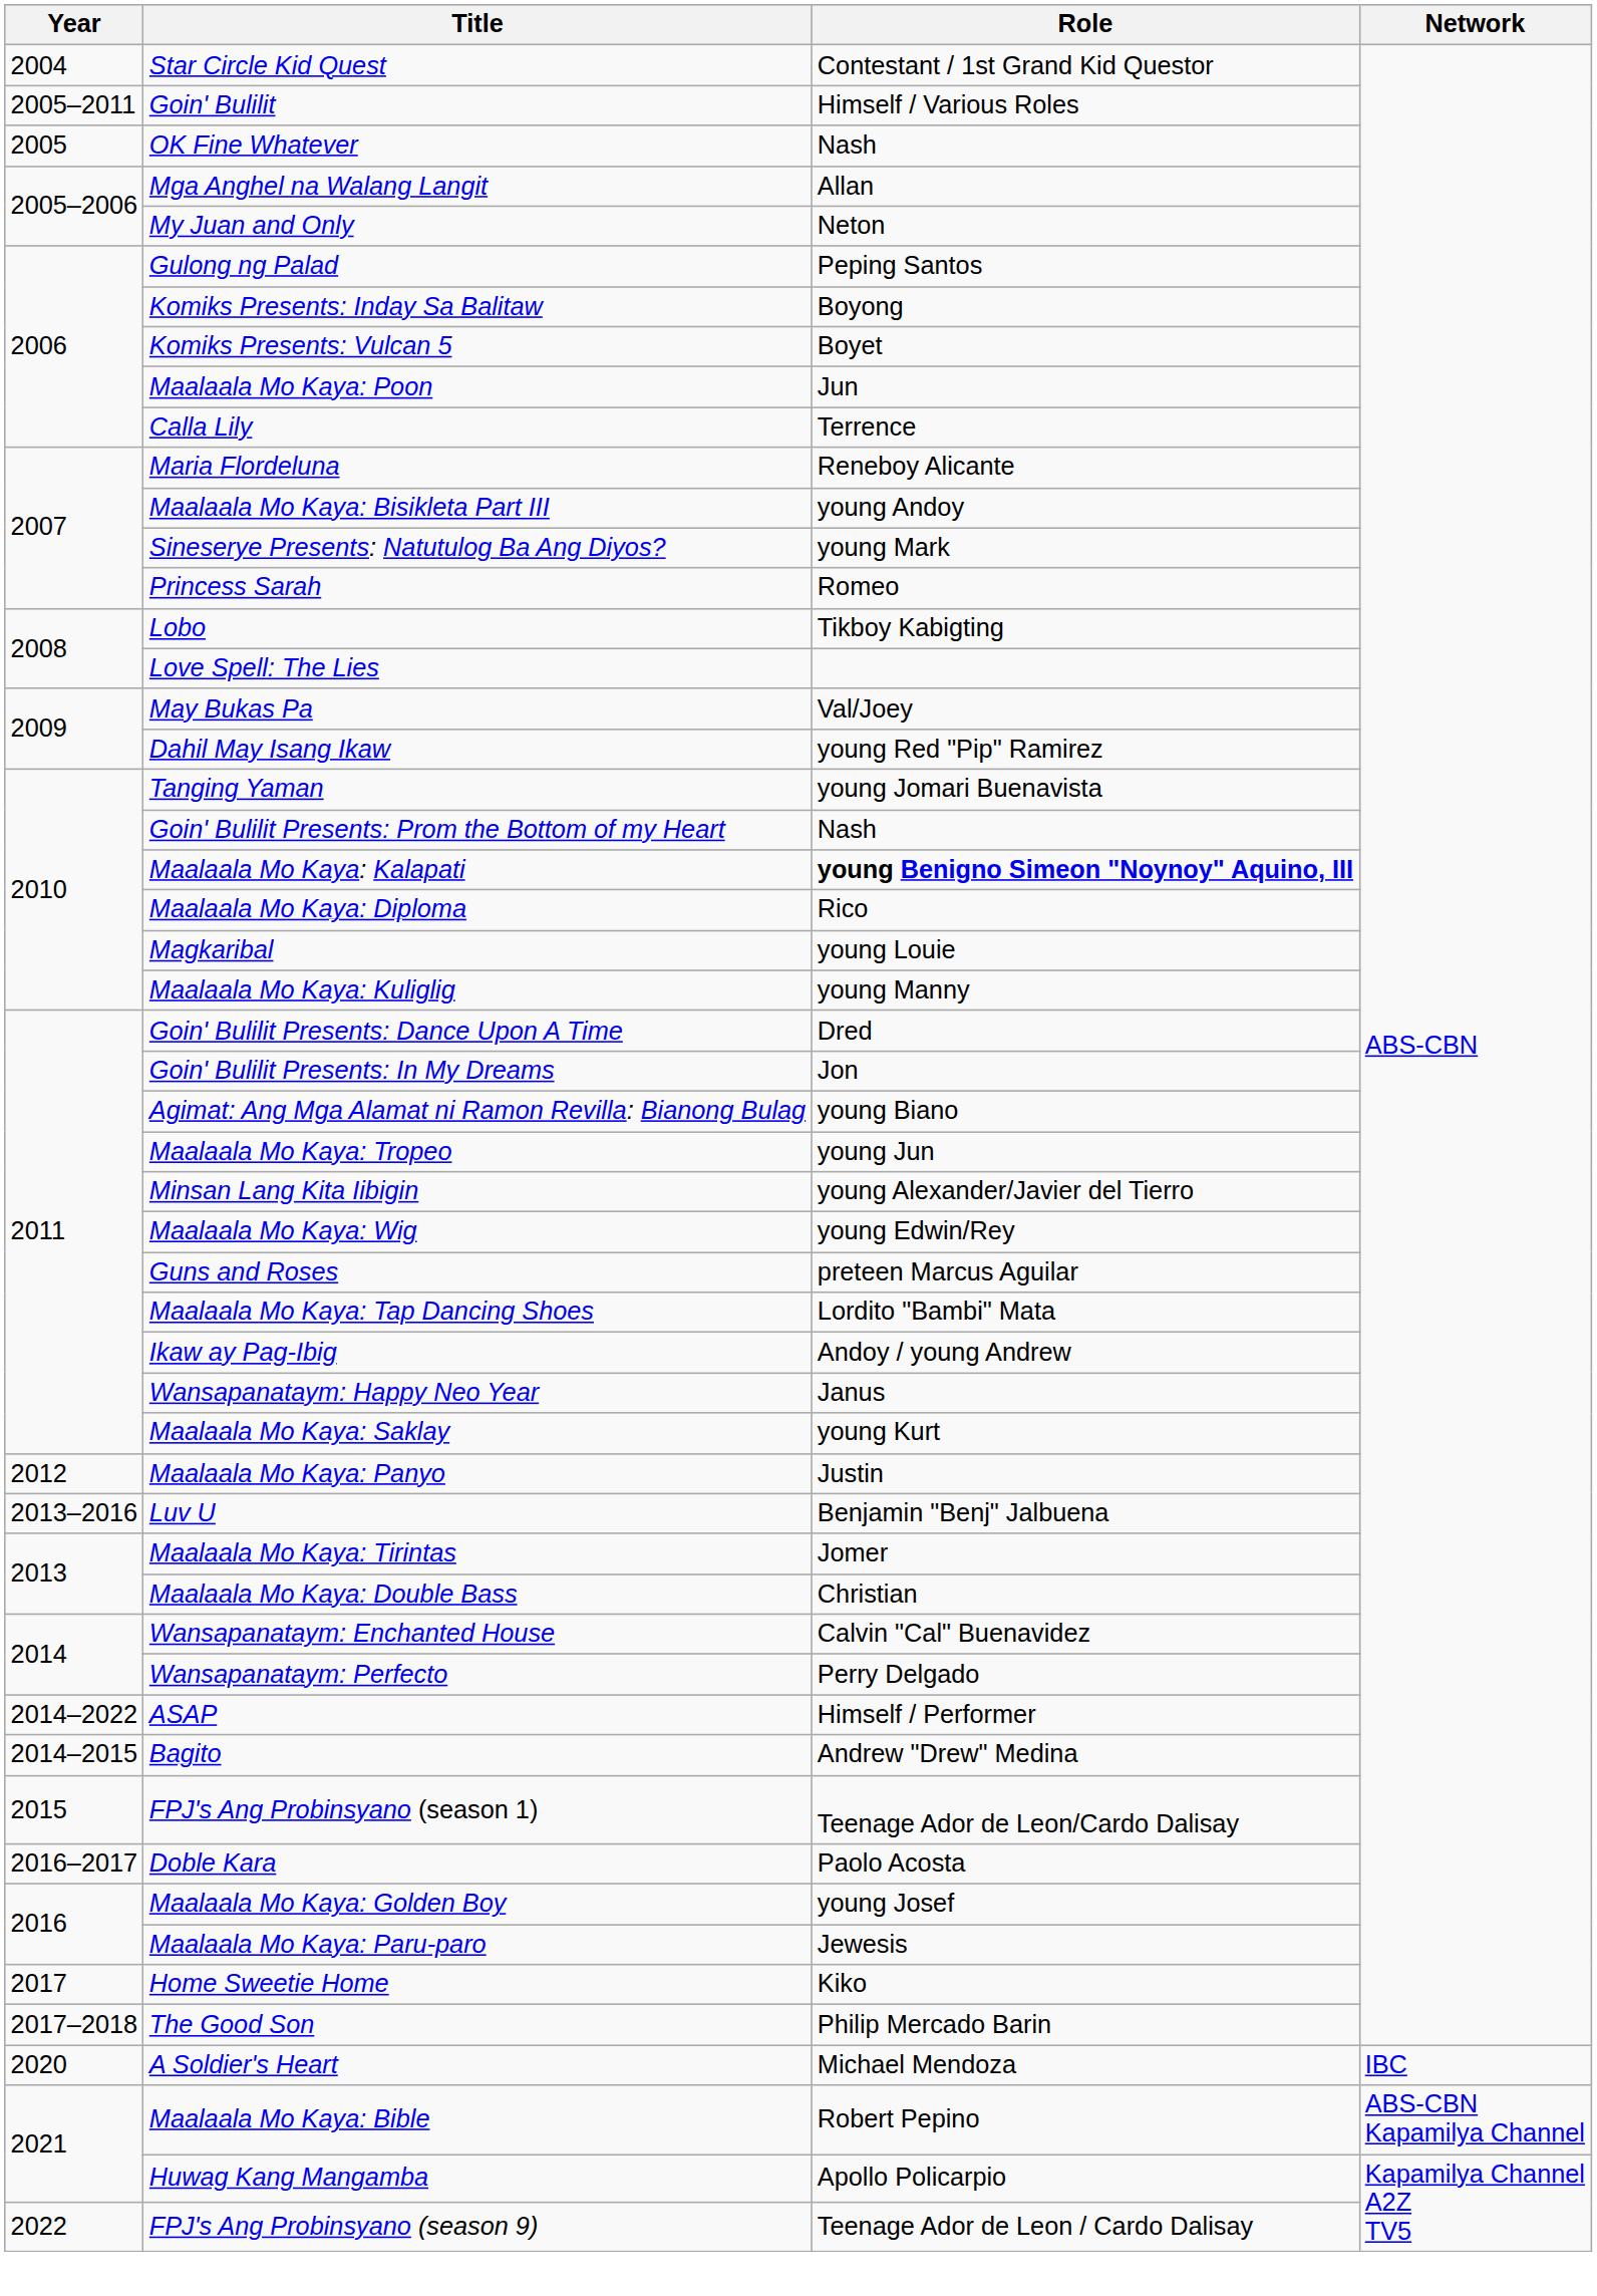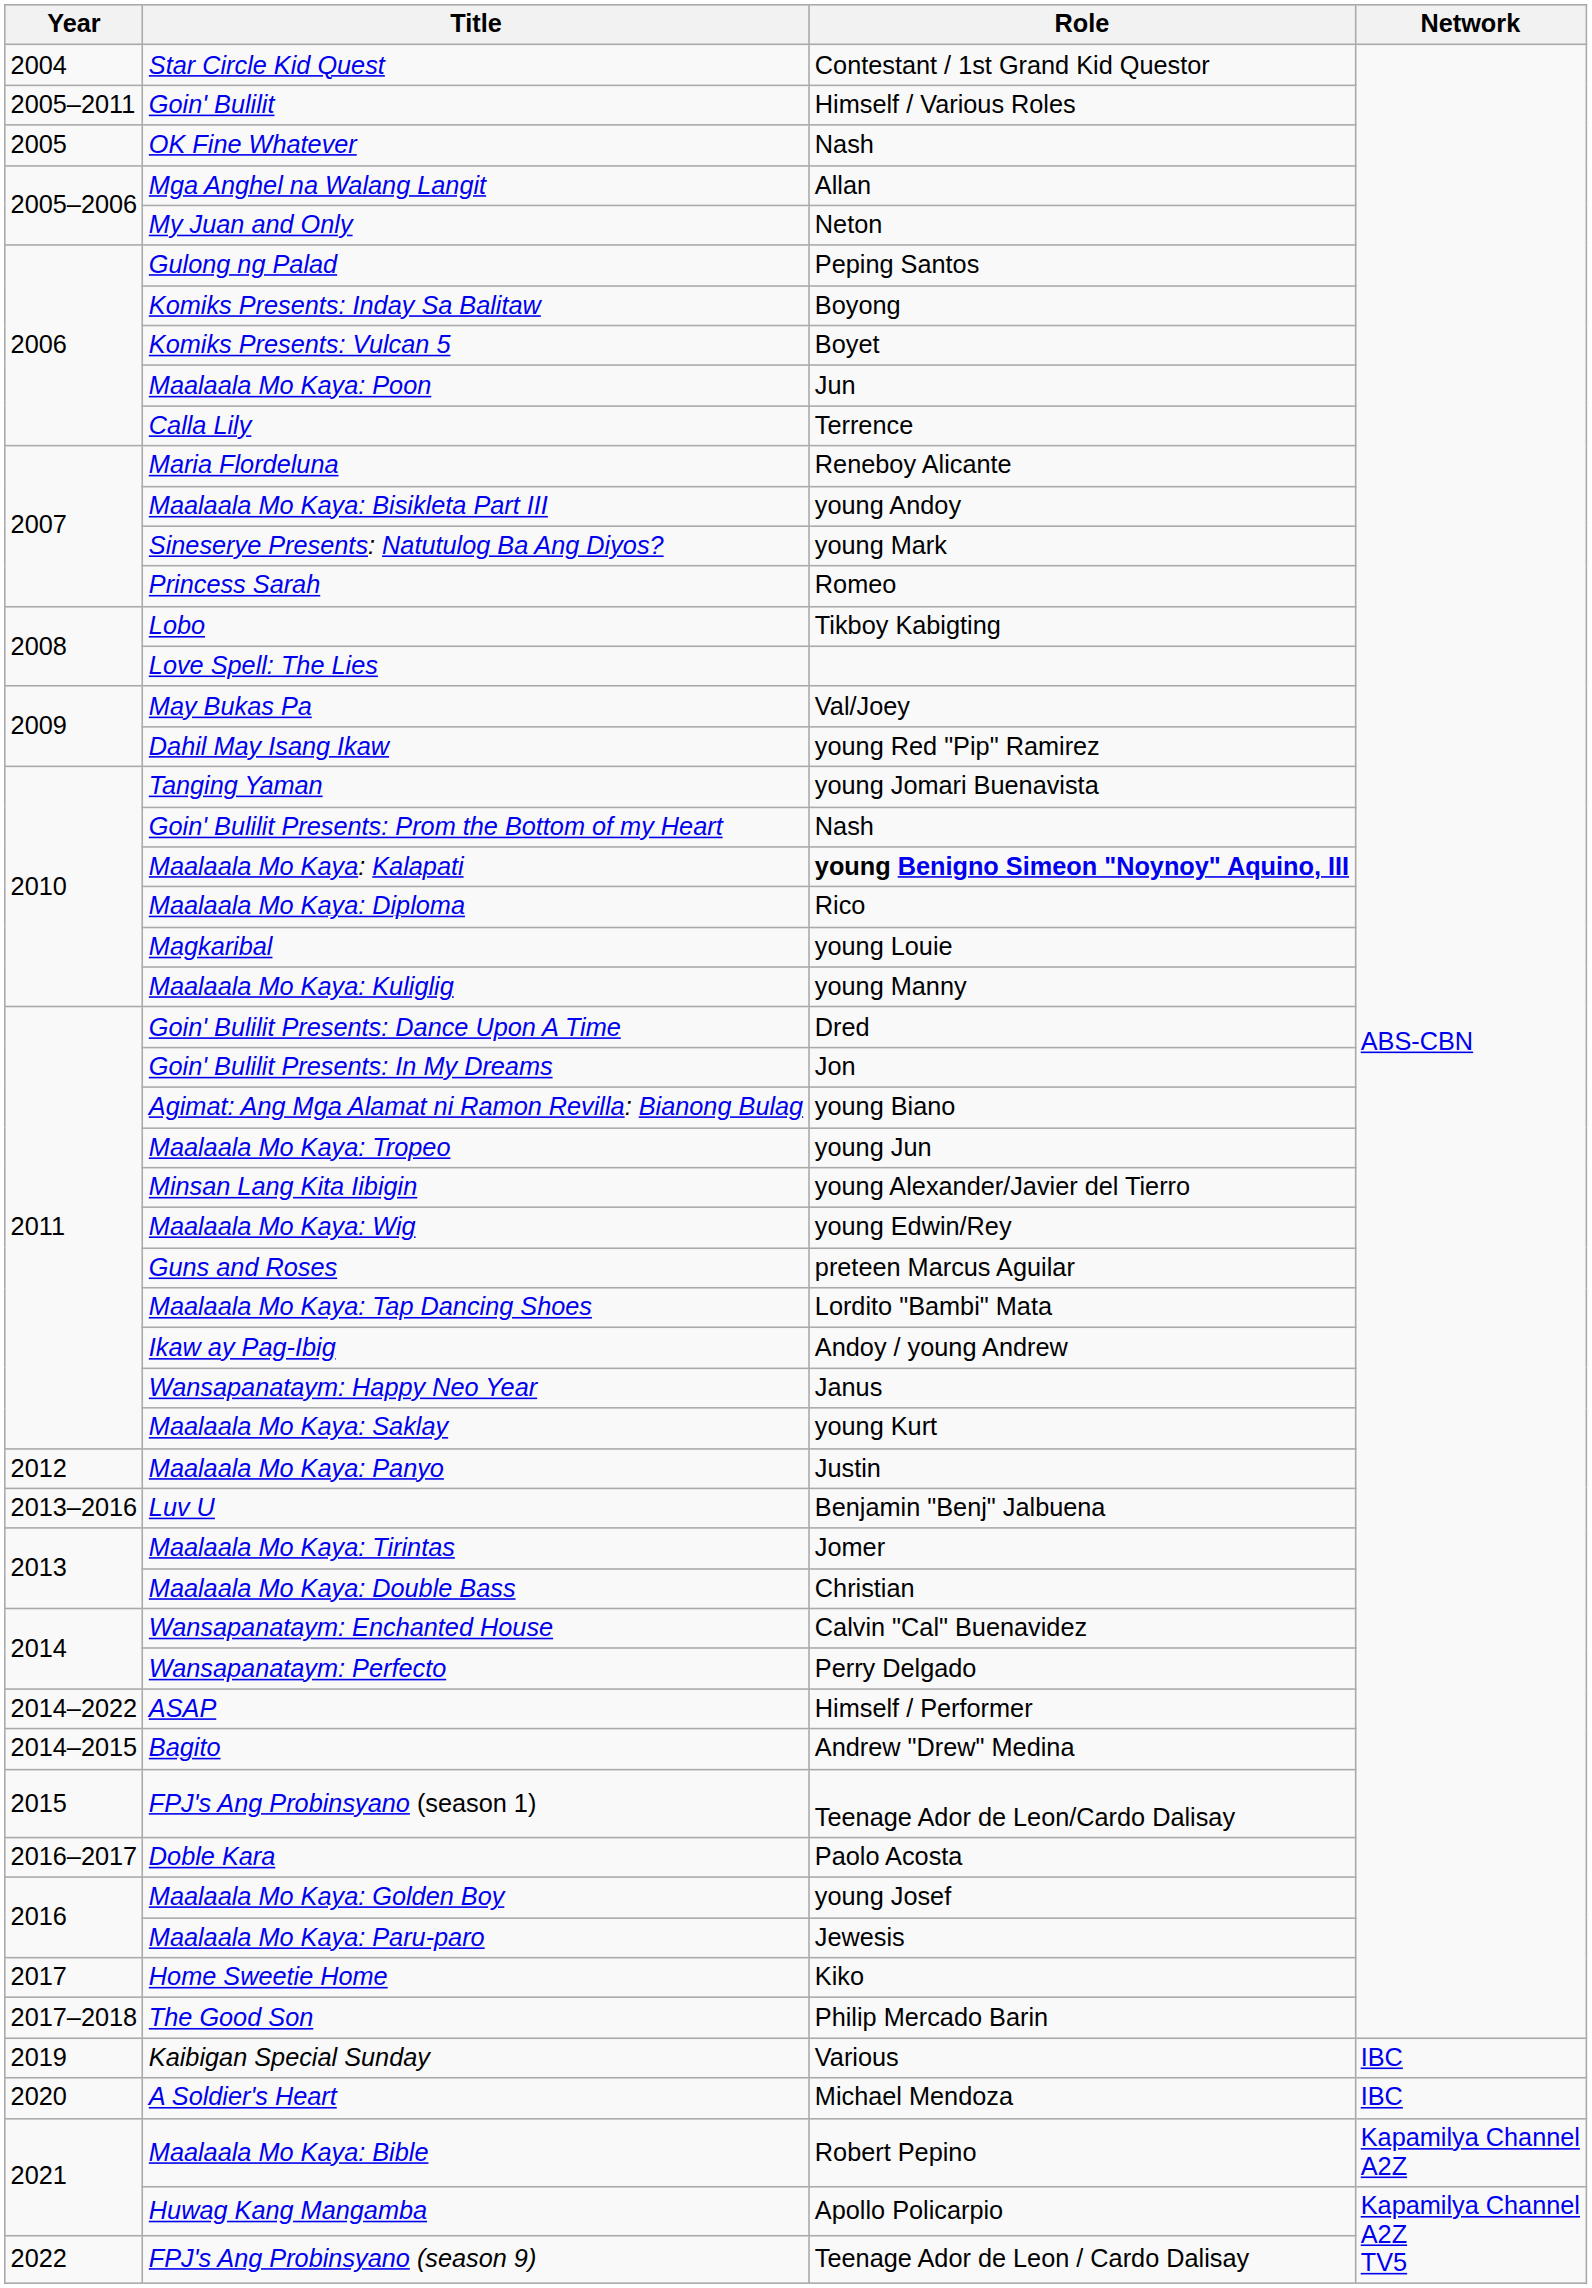 <table class="wikitable">
 <tr>
 <th>Year</th>
 <th>Title</th>
 <th>Role</th>
 <th>Network</th>
 </tr>
 <tr>
 <td>2004</td>
 <td><em><a href='#'>Star Circle Kid Quest</a></em></td>
 <td>Contestant / 1st Grand Kid Questor</td>
 <td rowspan="49"><a href='#'>ABS-CBN</a></td>
 </tr>
 <tr>
 <td>2005–2011</td>
 <td><em><a href='#'>Goin' Bulilit</a></em></td>
 <td>Himself / Various Roles</td>
 </tr>
 <tr>
 <td>2005</td>
 <td><em><a href='#'>OK Fine Whatever</a></em></td>
 <td>Nash</td>
 </tr>
 <tr>
 <td rowspan="2">2005–2006</td>
 <td><em><a href='#'>Mga Anghel na Walang Langit</a></em></td>
 <td>Allan</td>
 </tr>
 <tr>
 <td><em><a href='#'>My Juan and Only</a></em></td>
 <td>Neton</td>
 </tr>
 <tr>
 <td rowspan="5">2006</td>
 <td><em><a href='#'>Gulong ng Palad</a></em></td>
 <td>Peping Santos</td>
 </tr>
 <tr>
 <td><em><a href='#'>Komiks Presents: Inday Sa Balitaw</a></em></td>
 <td>Boyong</td>
 </tr>
 <tr>
 <td><em><a href='#'>Komiks Presents: Vulcan 5</a></em></td>
 <td>Boyet</td>
 </tr>
 <tr>
 <td><em><a href='#'>Maalaala Mo Kaya: Poon</a></em></td>
 <td>Jun</td>
 </tr>
 <tr>
 <td><em><a href='#'>Calla Lily</a></em></td>
 <td>Terrence</td>
 </tr>
 <tr>
 <td rowspan="4">2007</td>
 <td><em><a href='#'>Maria Flordeluna</a></em></td>
 <td>Reneboy Alicante</td>
 </tr>
 <tr>
 <td><em><a href='#'>Maalaala Mo Kaya: Bisikleta Part III</a></em></td>
 <td>young Andoy</td>
 </tr>
 <tr>
 <td><em><a href='#'>Sineserye Presents</a>: <a href='#'>Natutulog Ba Ang Diyos?</a></em></td>
 <td>young Mark</td>
 </tr>
 <tr>
 <td><em><a href='#'>Princess Sarah</a></em></td>
 <td>Romeo</td>
 </tr>
 <tr>
 <td rowspan="2">2008</td>
 <td><em><a href='#'>Lobo</a></em></td>
 <td>Tikboy Kabigting</td>
 </tr>
 <tr>
 <td><em><a href='#'>Love Spell: The Lies</a></em></td>
 <td></td>
 </tr>
 <tr>
 <td rowspan="2">2009</td>
 <td><em><a href='#'>May Bukas Pa</a></em></td>
 <td>Val/Joey</td>
 </tr>
 <tr>
 <td><em><a href='#'>Dahil May Isang Ikaw</a></em></td>
 <td>young Red "Pip" Ramirez</td>
 </tr>
 <tr>
 <td rowspan="6">2010</td>
 <td><em><a href='#'>Tanging Yaman</a></em></td>
 <td>young Jomari Buenavista</td>
 </tr>
 <tr>
 <td><em><a href='#'>Goin' Bulilit Presents: Prom the Bottom of my Heart</a></em></td>
 <td>Nash</td>
 </tr>
 <tr>
 <td><em><a href='#'>Maalaala Mo Kaya</a>: <a href='#'>Kalapati</a></em></td>
 <td><strong>young <a href='#'>Benigno Simeon "Noynoy" Aquino, III</a></strong></td>
 </tr>
 <tr>
 <td><em><a href='#'>Maalaala Mo Kaya: Diploma</a></em></td>
 <td>Rico</td>
 </tr>
 <tr>
 <td><em><a href='#'>Magkaribal</a></em></td>
 <td>young Louie</td>
 </tr>
 <tr>
 <td><em><a href='#'>Maalaala Mo Kaya: Kuliglig</a></em></td>
 <td>young Manny</td>
 </tr>
 <tr>
 <td rowspan="11">2011</td>
 <td><em><a href='#'>Goin' Bulilit Presents: Dance Upon A Time</a></em></td>
 <td>Dred</td>
 </tr>
 <tr>
 <td><em><a href='#'>Goin' Bulilit Presents: In My Dreams</a></em></td>
 <td>Jon</td>
 </tr>
 <tr>
 <td><em><a href='#'>Agimat: Ang Mga Alamat ni Ramon Revilla</a>: <a href='#'>Bianong Bulag</a></em></td>
 <td>young Biano</td>
 </tr>
 <tr>
 <td><em><a href='#'>Maalaala Mo Kaya: Tropeo</a></em></td>
 <td>young Jun</td>
 </tr>
 <tr>
 <td><em><a href='#'>Minsan Lang Kita Iibigin</a></em></td>
 <td>young Alexander/Javier del Tierro</td>
 </tr>
 <tr>
 <td><em><a href='#'>Maalaala Mo Kaya: Wig</a></em></td>
 <td>young Edwin/Rey</td>
 </tr>
 <tr>
 <td><em><a href='#'>Guns and Roses</a></em></td>
 <td>preteen Marcus Aguilar</td>
 </tr>
 <tr>
 <td><em><a href='#'>Maalaala Mo Kaya: Tap Dancing Shoes</a></em></td>
 <td>Lordito "Bambi" Mata</td>
 </tr>
 <tr>
 <td><em><a href='#'>Ikaw ay Pag-Ibig</a></em></td>
 <td>Andoy / young Andrew</td>
 </tr>
 <tr>
 <td><em><a href='#'>Wansapanataym: Happy Neo Year</a></em></td>
 <td>Janus</td>
 </tr>
 <tr>
 <td><em><a href='#'>Maalaala Mo Kaya: Saklay</a></em></td>
 <td>young Kurt</td>
 </tr>
 <tr>
 <td>2012</td>
 <td><em><a href='#'>Maalaala Mo Kaya: Panyo</a></em></td>
 <td>Justin</td>
 </tr>
 <tr>
 <td>2013–2016</td>
 <td><em><a href='#'>Luv U</a></em></td>
 <td>Benjamin "Benj" Jalbuena</td>
 </tr>
 <tr>
 <td rowspan="2">2013</td>
 <td><em><a href='#'>Maalaala Mo Kaya: Tirintas</a></em></td>
 <td>Jomer</td>
 </tr>
 <tr>
 <td><em><a href='#'>Maalaala Mo Kaya: Double Bass</a></em></td>
 <td>Christian</td>
 </tr>
 <tr>
 <td rowspan="2">2014</td>
 <td><em><a href='#'>Wansapanataym: Enchanted House</a></em></td>
 <td>Calvin "Cal" Buenavidez</td>
 </tr>
 <tr>
 <td><em><a href='#'>Wansapanataym: Perfecto</a></em></td>
 <td>Perry Delgado</td>
 </tr>
 <tr>
 <td>2014–2022</td>
 <td><em><a href='#'>ASAP</a></em></td>
 <td>Himself / Performer</td>
 </tr>
 <tr>
 <td>2014–2015</td>
 <td><em><a href='#'>Bagito</a></em></td>
 <td>Andrew "Drew" Medina</td>
 </tr>
 <tr>
 <td>2015</td>
 <td><em><a href='#'>FPJ's Ang Probinsyano</a></em> (season 1)</td>
 <td><br>Teenage Ador de Leon/Cardo Dalisay</td>
 </tr>
 <tr>
 <td>2016–2017</td>
 <td><em><a href='#'>Doble Kara</a></em></td>
 <td>Paolo Acosta</td>
 </tr>
 <tr>
 <td rowspan="2">2016</td>
 <td><em><a href='#'>Maalaala Mo Kaya: Golden Boy</a></em></td>
 <td>young Josef</td>
 </tr>
 <tr>
 <td><em><a href='#'>Maalaala Mo Kaya: Paru-paro</a></em></td>
 <td>Jewesis</td>
 </tr>
 <tr>
 <td>2017</td>
 <td><em><a href='#'>Home Sweetie Home</a></em></td>
 <td>Kiko</td>
 </tr>
 <tr>
 <td>2017–2018</td>
 <td><em><a href='#'>The Good Son</a></em></td>
 <td>Philip Mercado Barin</td>
 </tr>
 <tr>
+<td>2019</td>
+<td><em>Kaibigan Special Sunday</em></td>
+<td>Various</td>
+<td><a href='#'>IBC</a></td>
+</tr>
+<tr>
 <td>2020</td>
 <td><em><a href='#'>A Soldier's Heart</a></em></td>
 <td>Michael Mendoza</td>
 <td><a href='#'>IBC</a></td>
 </tr>
 <tr>
 <td rowspan="2">2021</td>
 <td><em><a href='#'>Maalaala Mo Kaya: Bible</a></em></td>
 <td>Robert Pepino</td>
-<td><a href='#'>ABS-CBN</a> <br> <a href='#'>Kapamilya Channel</a></td>
+<td><a href='#'>Kapamilya Channel</a> <br> <a href='#'>A2Z</a></td>
 </tr>
 <tr>
 <td><em><a href='#'>Huwag Kang Mangamba</a></em></td>
 <td>Apollo Policarpio</td>
 <td rowspan="2"><a href='#'>Kapamilya Channel</a> <br> <a href='#'>A2Z</a> <br> <a href='#'>TV5</a></td>
 </tr>
 <tr>
 <td>2022</td>
 <td><em><a href='#'>FPJ's Ang Probinsyano</a> (season 9)</em></td>
 <td>Teenage Ador de Leon / Cardo Dalisay</td>
 </tr>
 </table>
